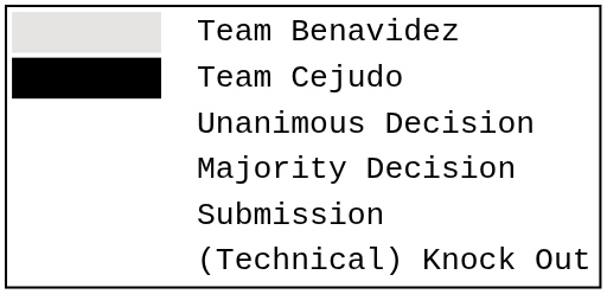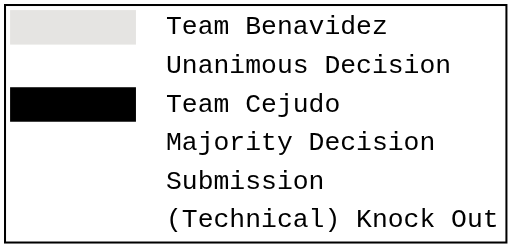 <table style="border:1px solid black;" align=left>
 <tr>
 <td style="background:#E5E4E2; width:40px;"></td>
 <td> </td>
 <td>Team Benavidez</td>
 </tr>
 <tr>
+<td style="width:60px;"></td>
+<td> </td>
+<td>Unanimous Decision</td>
+</tr>
+<tr>
 <td style="background:black; width:40px;"></td>
 <td> </td>
 <td>Team Cejudo</td>
-</tr>
-<tr>
-<td style="width:60px;"></td>
-<td> </td>
-<td>Unanimous Decision</td>
 </tr>
 <tr>
 <td style="width:60px;"></td>
 <td> </td>
 <td>Majority Decision</td>
 </tr>
 <tr>
 <td style="width:60px;"></td>
 <td> </td>
 <td>Submission</td>
 </tr>
 <tr>
 <td style="width:60px;"></td>
 <td> </td>
 <td>(Technical) Knock Out</td>
 </tr>
 </table>
